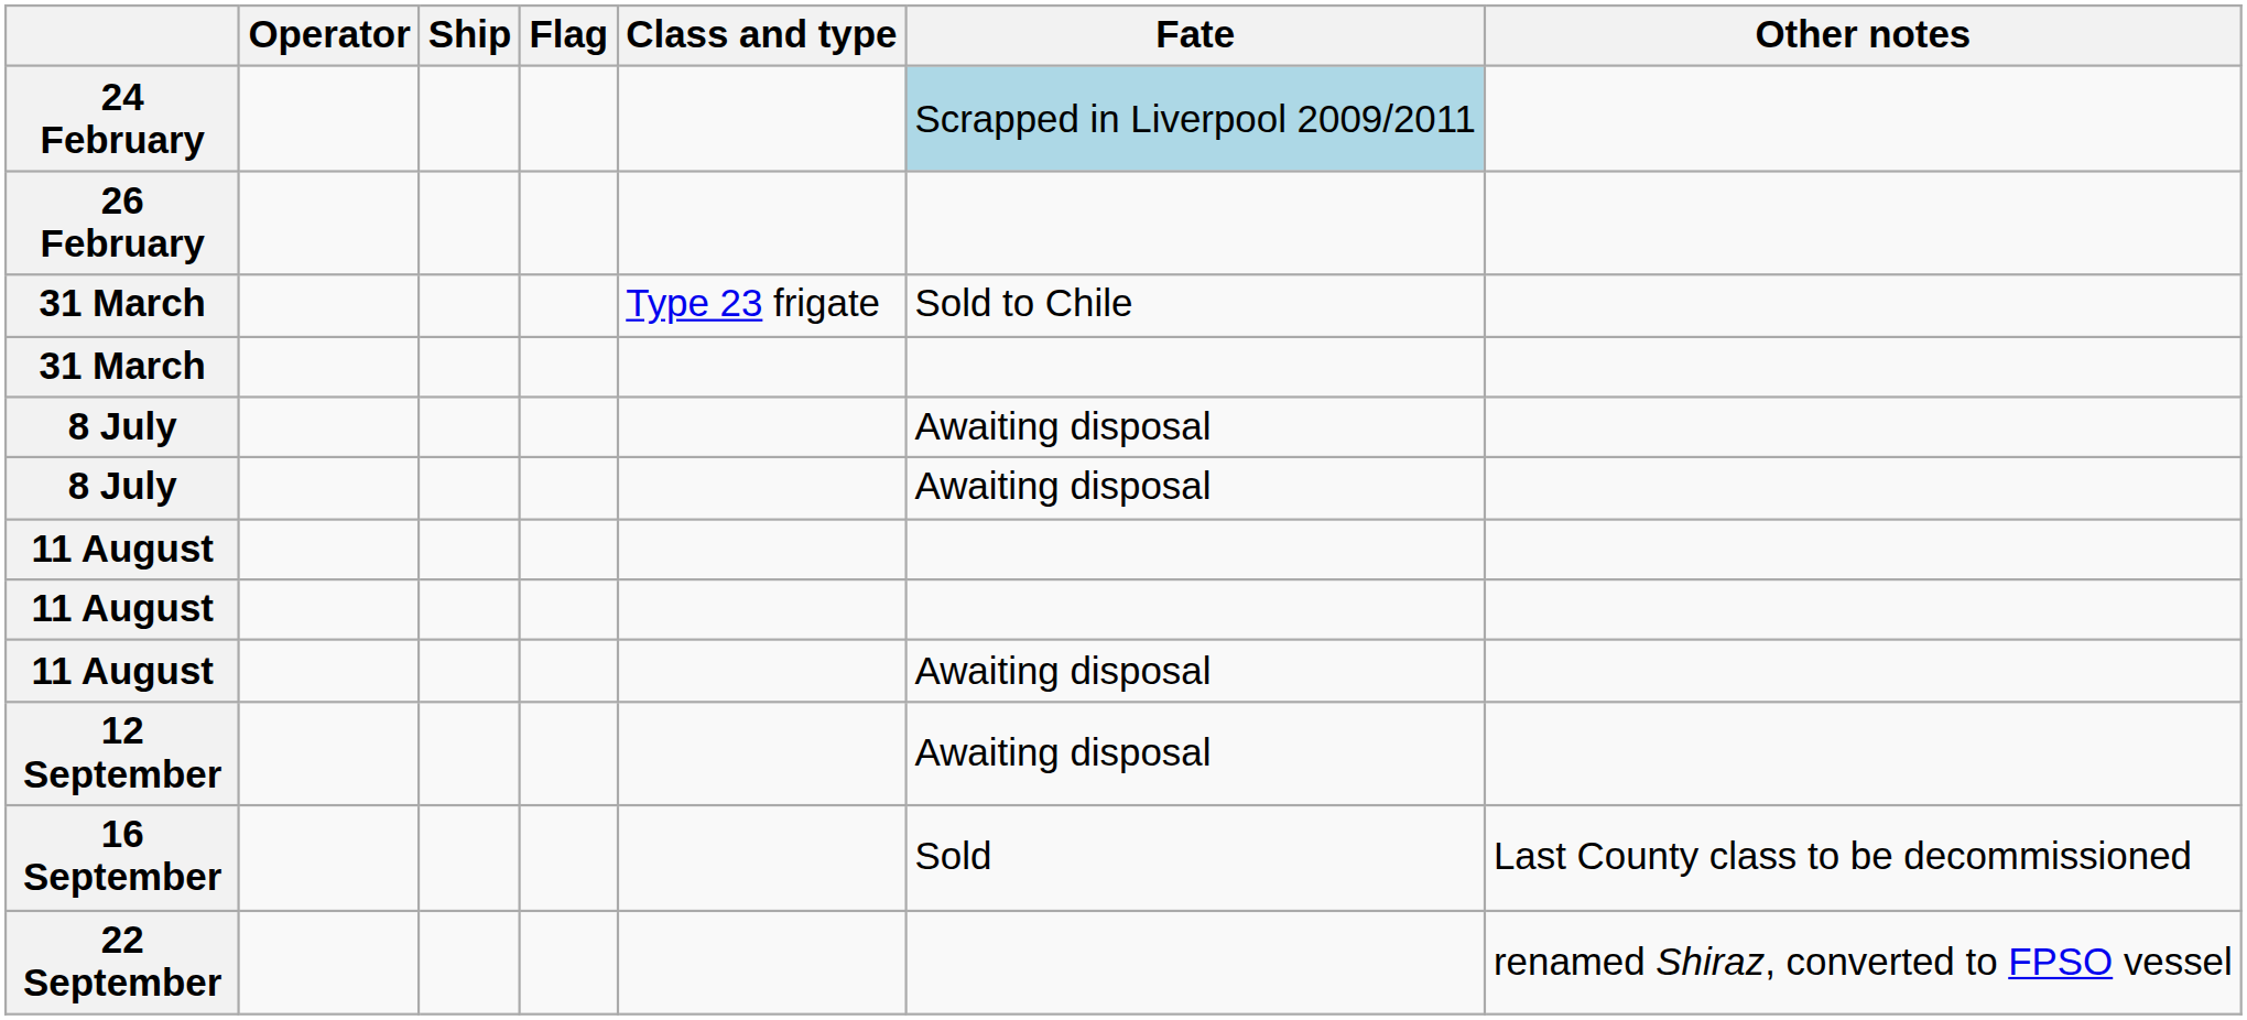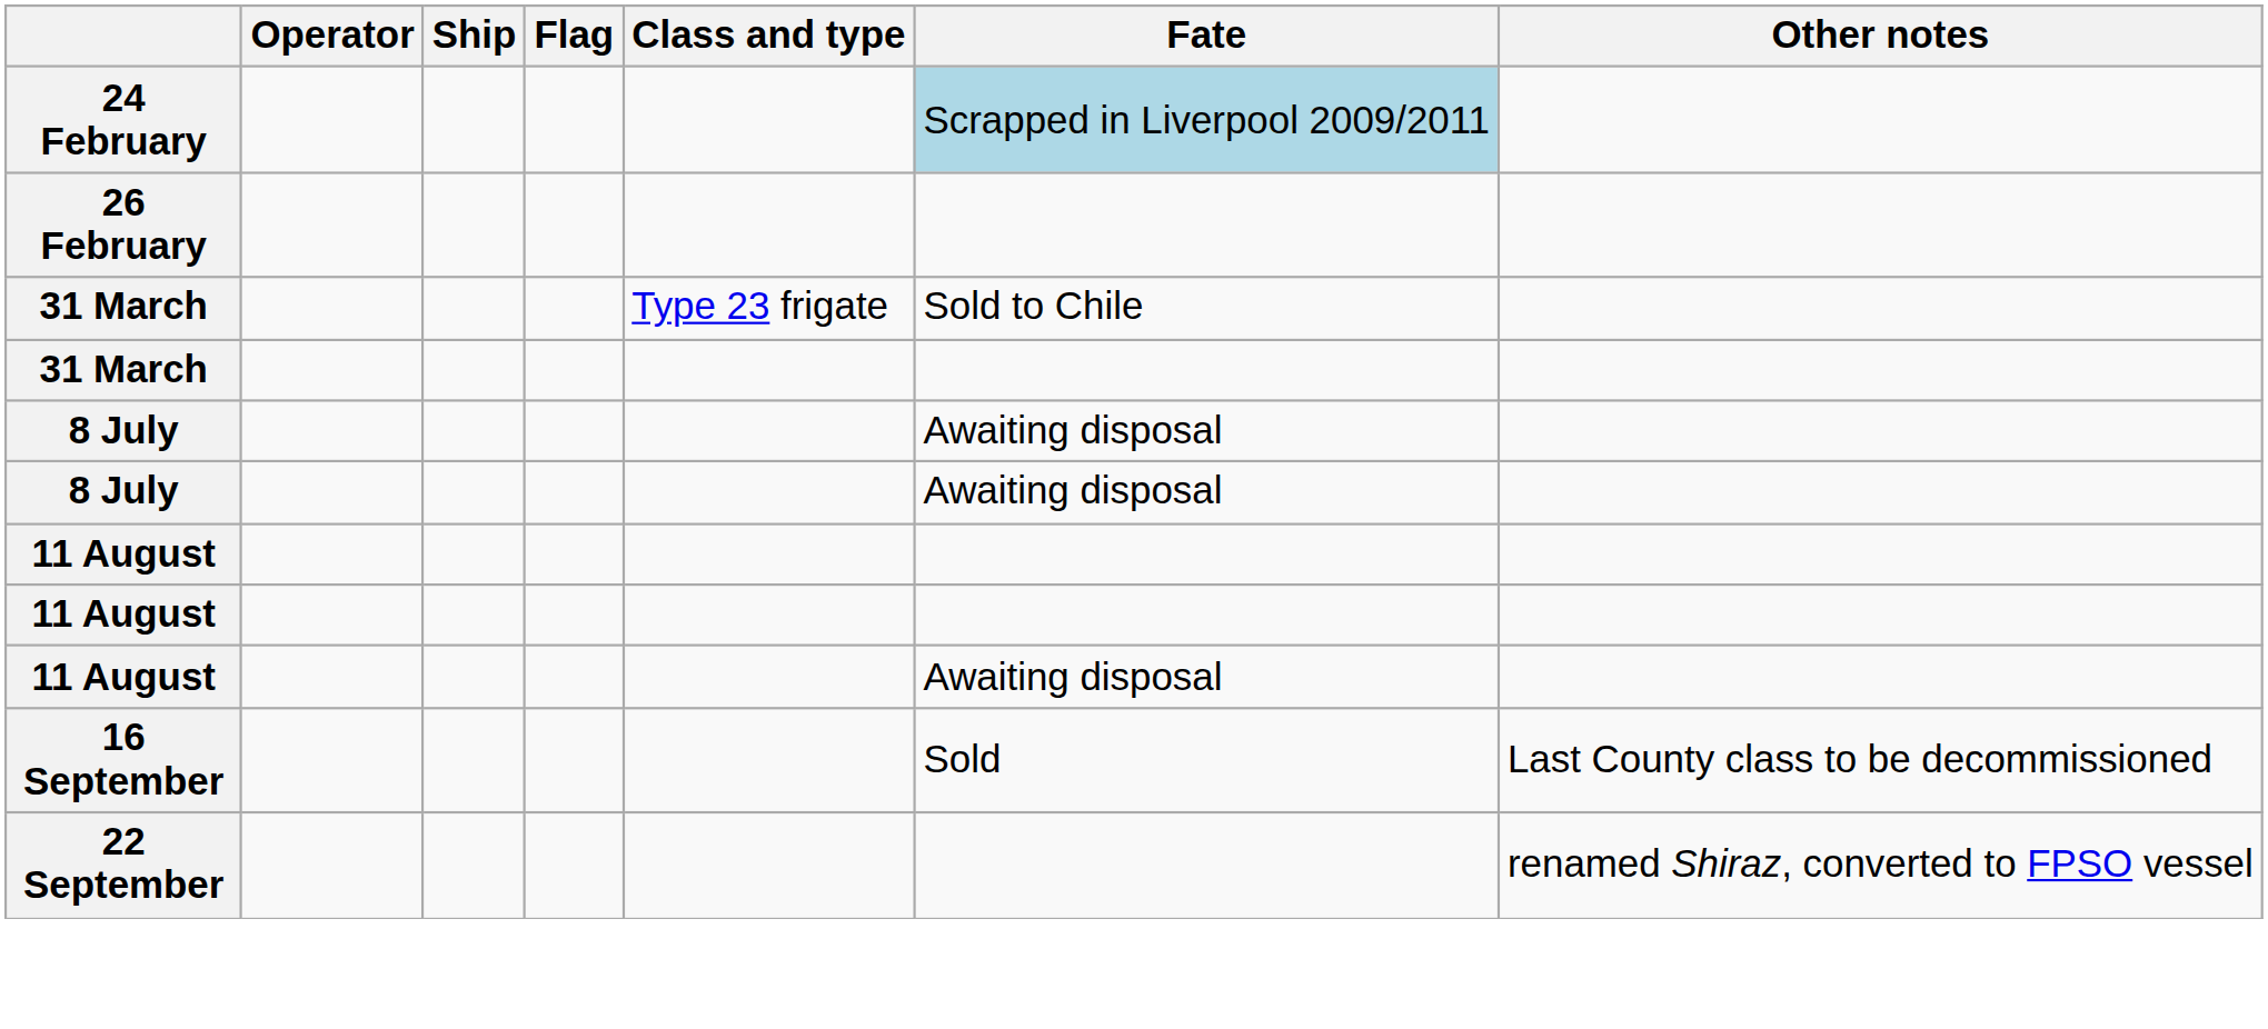 <table Class="wikitable">
 <tr>
 <th width="90"></th>
 <th>Operator</th>
 <th>Ship</th>
 <th>Flag</th>
 <th>Class and type</th>
 <th>Fate</th>
 <th>Other notes</th>
 </tr>
 <tr ---->
 <th>24 February</th>
 <td></td>
 <td><strong></strong></td>
 <td></td>
 <td></td>
 <td style="background: lightblue;">Scrapped in Liverpool 2009/2011</td>
 <td></td>
 </tr>
 <tr ---->
 <th>26 February</th>
 <td></td>
 <td><strong></strong></td>
 <td></td>
 <td></td>
 <td></td>
 <td></td>
 </tr>
 <tr ---->
 <th>31 March</th>
 <td></td>
 <td><strong></strong></td>
 <td></td>
 <td><a href='#'>Type 23</a> frigate</td>
 <td>Sold to Chile</td>
 <td></td>
 </tr>
 <tr ---->
 <th>31 March</th>
 <td></td>
 <td><strong></strong></td>
 <td></td>
 <td></td>
 <td></td>
 <td></td>
 </tr>
 <tr ---->
 <th>8 July</th>
 <td></td>
 <td><strong></strong></td>
 <td></td>
 <td></td>
 <td>Awaiting disposal</td>
 <td></td>
 </tr>
 <tr ---->
 <th>8 July</th>
 <td></td>
 <td><strong></strong></td>
 <td></td>
 <td></td>
 <td>Awaiting disposal</td>
 <td></td>
 </tr>
 <tr ---->
 <th>11 August</th>
 <td></td>
 <td><strong></strong></td>
 <td></td>
 <td></td>
 <td></td>
 <td></td>
 </tr>
 <tr ---->
 <th>11 August</th>
 <td></td>
 <td><strong></strong></td>
 <td></td>
 <td></td>
 <td></td>
 <td></td>
 </tr>
 <tr ---->
 <th>11 August</th>
 <td></td>
 <td><strong></strong></td>
 <td></td>
 <td></td>
 <td>Awaiting disposal</td>
 <td></td>
 </tr>
 <tr ---->
-<th>12 September</th>
-<td></td>
-<td><strong></strong></td>
-<td></td>
-<td></td>
-<td>Awaiting disposal</td>
-<td></td>
-</tr>
-<tr ---->
 <th>16 September</th>
 <td></td>
 <td><strong></strong></td>
 <td></td>
 <td></td>
 <td>Sold</td>
 <td>Last County class to be decommissioned</td>
 </tr>
 <tr ---->
 <th>22 September</th>
 <td></td>
 <td><strong></strong></td>
 <td></td>
 <td></td>
 <td></td>
 <td>renamed <em>Shiraz</em>, converted to <a href='#'>FPSO</a> vessel</td>
 </tr>
 </table>
